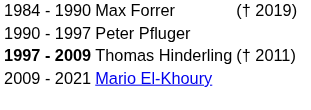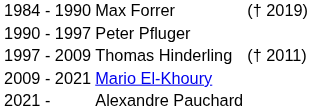 <table>
 <tr>
 <td>1984 - 1990</td>
 <td>Max Forrer</td>
 <td>(† 2019)</td>
 </tr>
 <tr>
 <td>1990 - 1997</td>
 <td>Peter Pfluger</td>
 <td></td>
 </tr>
 <tr>
-<td><strong>1997 - 2009</strong></td>
+<td>1997 - 2009</td>
 <td>Thomas Hinderling</td>
 <td>(† 2011)</td>
 </tr>
 <tr>
 <td>2009 - 2021</td>
 <td><a href='#'>Mario El-Khoury</a></td>
 <td></td>
 </tr>
+<tr>
+<td>2021 -</td>
+<td>Alexandre Pauchard</td>
+<td></td>
+</tr>
 </table>
